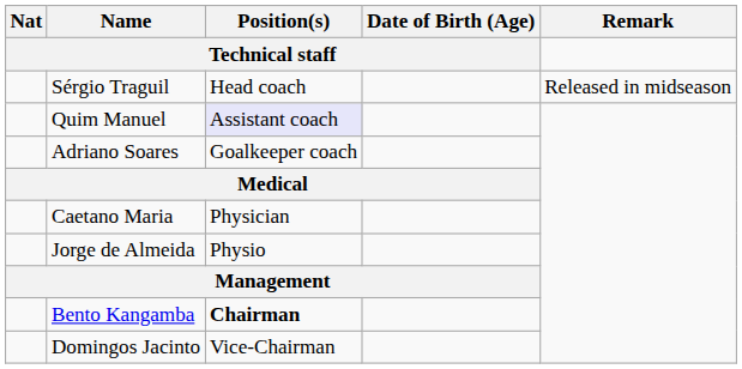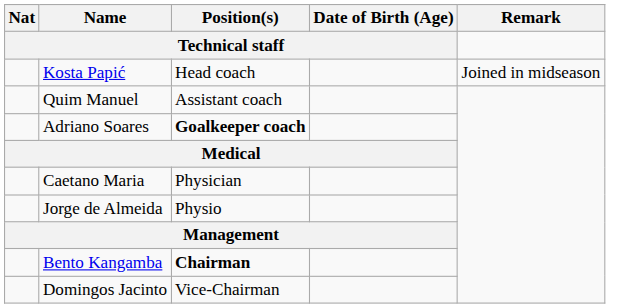 <table class="wikitable ve-ce-branchNode ve-ce-tableNode">
 <tr>
 <th>Nat</th>
 <th>Name</th>
 <th>Position(s)</th>
 <th>Date of Birth (Age)</th>
 <th>Remark</th>
 </tr>
 <tr>
 <th colspan="4">Technical staff</th>
 </tr>
 <tr>
 <td></td>
-<td>Sérgio Traguil</td>
+<td><a href='#'>Kosta Papić</a></td>
 <td>Head coach</td>
 <td></td>
-<td>Released in midseason</td>
+<td>Joined in midseason</td>
 </tr>
 <tr>
 <td></td>
 <td>Quim Manuel</td>
-<td style="background: lavender;">Assistant coach</td>
+<td>Assistant coach</td>
 <td></td>
 </tr>
 <tr>
 <td></td>
 <td>Adriano Soares</td>
-<td>Goalkeeper coach</td>
+<td><strong>Goalkeeper coach</strong></td>
 <td></td>
 </tr>
 <tr>
 <th colspan="4">Medical</th>
 </tr>
 <tr>
 <td></td>
 <td>Caetano Maria</td>
 <td>Physician</td>
 <td></td>
 </tr>
 <tr>
 <td></td>
 <td>Jorge de Almeida</td>
 <td>Physio</td>
 <td></td>
 </tr>
 <tr>
 <th colspan="4">Management</th>
 </tr>
 <tr>
 <td></td>
 <td><a href='#'>Bento Kangamba</a></td>
 <td><strong>Chairman</strong></td>
 <td></td>
 </tr>
 <tr>
 <td></td>
 <td>Domingos Jacinto</td>
 <td>Vice-Chairman</td>
 <td></td>
 </tr>
 </table>
